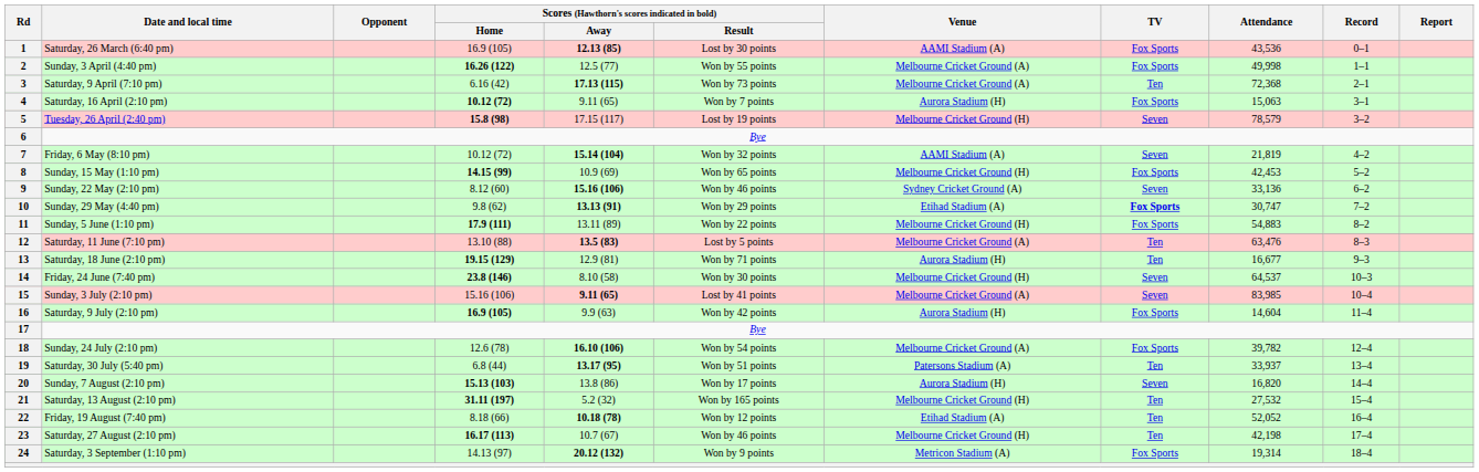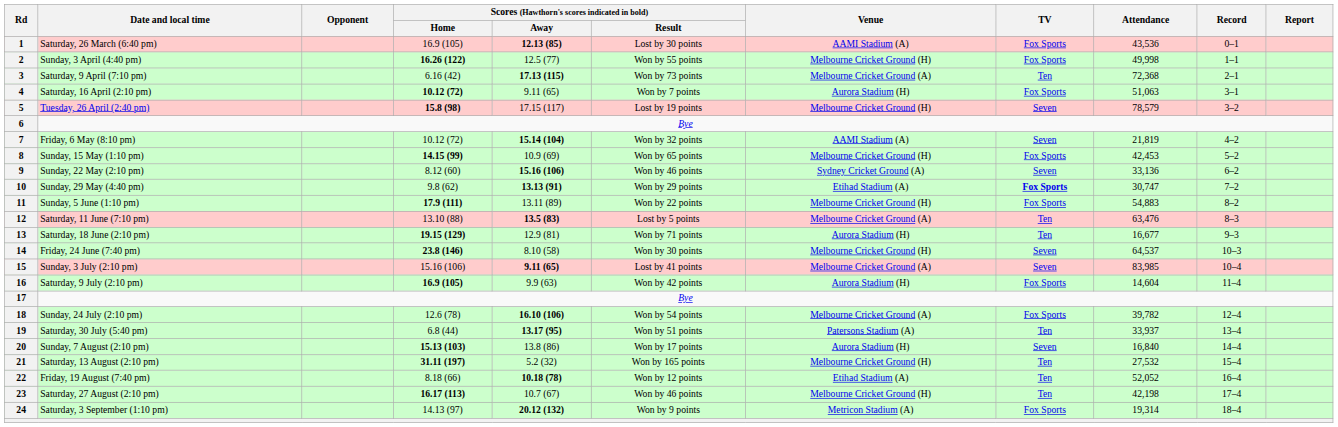 <table class="wikitable" style="font-size:90%; text-align:center; width: 100%; margin-left: auto; margin-right: auto">
 <tr>
 <th rowspan="2">Rd</th>
 <th rowspan="2">Date and local time</th>
 <th rowspan="2">Opponent</th>
 <th colspan="3">Scores <small>(Hawthorn's scores indicated in bold)</small></th>
 <th rowspan="2">Venue</th>
 <th rowspan="2">TV</th>
 <th rowspan="2">Attendance</th>
 <th rowspan="2">Record</th>
 <th rowspan="2">Report</th>
 </tr>
 <tr>
 <th>Home</th>
 <th>Away</th>
 <th>Result</th>
 </tr>
 <tr style="background:#fcc;">
 <th>1</th>
 <td align=left>Saturday, 26 March (6:40 pm)</td>
 <td align=left></td>
 <td>16.9 (105)</td>
 <td><strong>12.13 (85)</strong></td>
 <td>Lost by 30 points</td>
 <td><a href='#'>AAMI Stadium</a> (A)</td>
 <td><a href='#'>Fox Sports</a></td>
 <td>43,536</td>
 <td>0–1</td>
 <td></td>
 </tr>
 <tr style="background:#cfc">
 <th>2</th>
 <td align=left>Sunday, 3 April (4:40 pm)</td>
 <td align=left></td>
 <td><strong>16.26 (122)</strong></td>
 <td>12.5 (77)</td>
 <td>Won by 55 points</td>
-<td><a href='#'>Melbourne Cricket Ground</a> (A)</td>
+<td><a href='#'>Melbourne Cricket Ground</a> (H)</td>
 <td><a href='#'>Fox Sports</a></td>
 <td>49,998</td>
 <td>1–1</td>
 <td></td>
 </tr>
 <tr style="background:#cfc">
 <th>3</th>
 <td align=left>Saturday, 9 April (7:10 pm)</td>
 <td align=left></td>
 <td>6.16 (42)</td>
 <td><strong>17.13 (115)</strong></td>
 <td>Won by 73 points</td>
 <td><a href='#'>Melbourne Cricket Ground</a> (A)</td>
 <td><a href='#'>Ten</a></td>
 <td>72,368</td>
 <td>2–1</td>
 <td></td>
 </tr>
 <tr style="background:#cfc">
 <th>4</th>
 <td align=left>Saturday, 16 April (2:10 pm)</td>
 <td align=left></td>
 <td><strong>10.12 (72)</strong></td>
 <td>9.11 (65)</td>
 <td>Won by 7 points</td>
 <td><a href='#'>Aurora Stadium</a> (H)</td>
 <td><a href='#'>Fox Sports</a></td>
-<td>15,063</td>
+<td>51,063</td>
 <td>3–1</td>
 <td></td>
 </tr>
 <tr style="background:#fcc;">
 <th>5</th>
 <td align=left><a href='#'>Tuesday, 26 April (2:40 pm)</a></td>
 <td align=left></td>
 <td><strong>15.8 (98)</strong></td>
 <td>17.15 (117)</td>
 <td>Lost by 19 points</td>
 <td><a href='#'>Melbourne Cricket Ground</a> (H)</td>
 <td><a href='#'>Seven</a></td>
 <td>78,579</td>
 <td>3–2</td>
 <td></td>
 </tr>
 <tr>
 <th>6</th>
 <td colspan="10"><em><a href='#'>Bye</a></em></td>
 </tr>
 <tr style="background:#cfc">
 <th>7</th>
 <td align=left>Friday, 6 May (8:10 pm)</td>
 <td align=left></td>
 <td>10.12 (72)</td>
 <td><strong>15.14 (104)</strong></td>
 <td>Won by 32 points</td>
 <td><a href='#'>AAMI Stadium</a> (A)</td>
 <td><a href='#'>Seven</a></td>
 <td>21,819</td>
 <td>4–2</td>
 <td></td>
 </tr>
 <tr style="background:#cfc">
 <th>8</th>
 <td align=left>Sunday, 15 May (1:10 pm)</td>
 <td align=left></td>
 <td><strong>14.15 (99)</strong></td>
 <td>10.9 (69)</td>
 <td>Won by 65 points</td>
 <td><a href='#'>Melbourne Cricket Ground</a> (H)</td>
 <td><a href='#'>Fox Sports</a></td>
 <td>42,453</td>
 <td>5–2</td>
 <td></td>
 </tr>
 <tr style="background:#cfc">
 <th>9</th>
 <td align=left>Sunday, 22 May (2:10 pm)</td>
 <td align=left></td>
 <td>8.12 (60)</td>
 <td><strong>15.16 (106)</strong></td>
 <td>Won by 46 points</td>
 <td><a href='#'>Sydney Cricket Ground</a> (A)</td>
 <td><a href='#'>Seven</a></td>
 <td>33,136</td>
 <td>6–2</td>
 <td></td>
 </tr>
 <tr style="background:#cfc">
 <th>10</th>
 <td align=left>Sunday, 29 May (4:40 pm)</td>
 <td align=left></td>
 <td>9.8 (62)</td>
 <td><strong>13.13 (91)</strong></td>
 <td>Won by 29 points</td>
 <td><a href='#'>Etihad Stadium</a> (A)</td>
 <td><strong><a href='#'>Fox Sports</a></strong></td>
 <td>30,747</td>
 <td>7–2</td>
 <td></td>
 </tr>
 <tr style="background:#cfc">
 <th>11</th>
 <td align=left>Sunday, 5 June (1:10 pm)</td>
 <td align=left></td>
 <td><strong>17.9 (111)</strong></td>
 <td>13.11 (89)</td>
 <td>Won by 22 points</td>
 <td><a href='#'>Melbourne Cricket Ground</a> (H)</td>
 <td><a href='#'>Fox Sports</a></td>
 <td>54,883</td>
 <td>8–2</td>
 <td></td>
 </tr>
 <tr style="background:#fcc;">
 <th>12</th>
 <td align=left>Saturday, 11 June (7:10 pm)</td>
 <td align=left></td>
 <td>13.10 (88)</td>
 <td><strong>13.5 (83)</strong></td>
 <td>Lost by 5 points</td>
 <td><a href='#'>Melbourne Cricket Ground</a> (A)</td>
 <td><a href='#'>Ten</a></td>
 <td>63,476</td>
 <td>8–3</td>
 <td></td>
 </tr>
 <tr style="background:#cfc">
 <th>13</th>
 <td align=left>Saturday, 18 June (2:10 pm)</td>
 <td align=left></td>
 <td><strong>19.15 (129)</strong></td>
 <td>12.9 (81)</td>
 <td>Won by 71 points</td>
 <td><a href='#'>Aurora Stadium</a> (H)</td>
 <td><a href='#'>Ten</a></td>
 <td>16,677</td>
 <td>9–3</td>
 <td></td>
 </tr>
 <tr style="background:#cfc">
 <th>14</th>
 <td align=left>Friday, 24 June (7:40 pm)</td>
 <td align=left></td>
 <td><strong>23.8 (146)</strong></td>
 <td>8.10 (58)</td>
 <td>Won by 30 points</td>
 <td><a href='#'>Melbourne Cricket Ground</a> (H)</td>
 <td><a href='#'>Seven</a></td>
 <td>64,537</td>
 <td>10–3</td>
 <td></td>
 </tr>
 <tr style="background:#fcc;">
 <th>15</th>
 <td align=left>Sunday, 3 July (2:10 pm)</td>
 <td align=left></td>
 <td>15.16 (106)</td>
 <td><strong>9.11 (65)</strong></td>
 <td>Lost by 41 points</td>
 <td><a href='#'>Melbourne Cricket Ground</a> (A)</td>
 <td><a href='#'>Seven</a></td>
 <td>83,985</td>
 <td>10–4</td>
 <td></td>
 </tr>
 <tr style="background:#cfc">
 <th>16</th>
 <td align=left>Saturday, 9 July (2:10 pm)</td>
 <td align=left></td>
 <td><strong>16.9 (105)</strong></td>
 <td>9.9 (63)</td>
 <td>Won by 42 points</td>
 <td><a href='#'>Aurora Stadium</a> (H)</td>
 <td><a href='#'>Fox Sports</a></td>
 <td>14,604</td>
 <td>11–4</td>
 <td></td>
 </tr>
 <tr>
 <th>17</th>
 <td colspan="10"><em><a href='#'>Bye</a></em></td>
 </tr>
 <tr style="background:#cfc">
 <th>18</th>
 <td align=left>Sunday, 24 July (2:10 pm)</td>
 <td align=left></td>
 <td>12.6 (78)</td>
 <td><strong>16.10 (106)</strong></td>
 <td>Won by 54 points</td>
 <td><a href='#'>Melbourne Cricket Ground</a> (A)</td>
 <td><a href='#'>Fox Sports</a></td>
 <td>39,782</td>
 <td>12–4</td>
 <td></td>
 </tr>
 <tr style="background:#cfc">
 <th>19</th>
 <td align=left>Saturday, 30 July (5:40 pm)</td>
 <td align=left></td>
 <td>6.8 (44)</td>
 <td><strong>13.17 (95)</strong></td>
 <td>Won by 51 points</td>
 <td><a href='#'>Patersons Stadium</a> (A)</td>
 <td><a href='#'>Ten</a></td>
 <td>33,937</td>
 <td>13–4</td>
 <td></td>
 </tr>
 <tr style="background:#cfc">
 <th>20</th>
 <td align=left>Sunday, 7 August (2:10 pm)</td>
 <td align=left></td>
 <td><strong>15.13 (103)</strong></td>
 <td>13.8 (86)</td>
 <td>Won by 17 points</td>
 <td><a href='#'>Aurora Stadium</a> (H)</td>
 <td><a href='#'>Seven</a></td>
-<td>16,820</td>
+<td>16,840</td>
 <td>14–4</td>
 <td></td>
 </tr>
 <tr style="background:#cfc">
 <th>21</th>
 <td align=left>Saturday, 13 August (2:10 pm)</td>
 <td align=left></td>
 <td><strong>31.11 (197)</strong></td>
 <td>5.2 (32)</td>
 <td>Won by 165 points</td>
 <td><a href='#'>Melbourne Cricket Ground</a> (H)</td>
 <td><a href='#'>Ten</a></td>
 <td>27,532</td>
 <td>15–4</td>
 <td></td>
 </tr>
 <tr style="background:#cfc">
 <th>22</th>
 <td align=left>Friday, 19 August (7:40 pm)</td>
 <td align=left></td>
 <td>8.18 (66)</td>
 <td><strong>10.18 (78)</strong></td>
 <td>Won by 12 points</td>
 <td><a href='#'>Etihad Stadium</a> (A)</td>
 <td><a href='#'>Ten</a></td>
 <td>52,052</td>
 <td>16–4</td>
 <td></td>
 </tr>
 <tr style="background:#cfc">
 <th>23</th>
 <td align=left>Saturday, 27 August (2:10 pm)</td>
 <td align=left></td>
 <td><strong>16.17 (113)</strong></td>
 <td>10.7 (67)</td>
 <td>Won by 46 points</td>
 <td><a href='#'>Melbourne Cricket Ground</a> (H)</td>
 <td><a href='#'>Ten</a></td>
 <td>42,198</td>
 <td>17–4</td>
 <td></td>
 </tr>
 <tr style="background:#cfc">
 <th>24</th>
 <td align=left>Saturday, 3 September (1:10 pm)</td>
 <td align=left></td>
 <td>14.13 (97)</td>
 <td><strong>20.12 (132)</strong></td>
 <td>Won by 9 points</td>
 <td><a href='#'>Metricon Stadium</a> (A)</td>
 <td><a href='#'>Fox Sports</a></td>
 <td>19,314</td>
 <td>18–4</td>
 <td></td>
 </tr>
 <tr>
 <th colspan="11"></th>
 </tr>
 </table>
